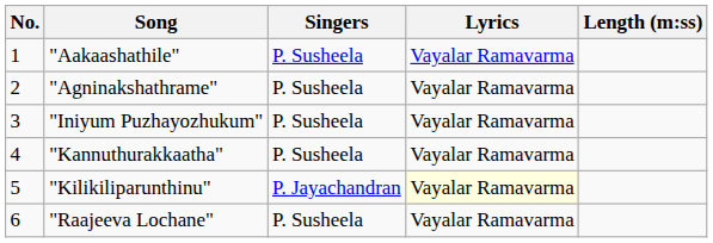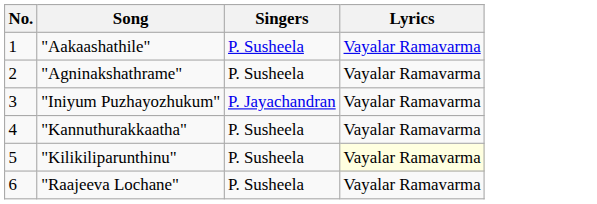 <table class="wikitable" style="font-size:95%;">
 <tr>
 <th>No.</th>
 <th>Song</th>
 <th>Singers</th>
 <th>Lyrics</th>
-<th>Length (m:ss)</th>
 </tr>
 <tr>
 <td>1</td>
 <td>"Aakaashathile"</td>
 <td><a href='#'>P. Susheela</a></td>
 <td><a href='#'>Vayalar Ramavarma</a></td>
-<td></td>
 </tr>
 <tr>
 <td>2</td>
 <td>"Agninakshathrame"</td>
 <td>P. Susheela</td>
 <td>Vayalar Ramavarma</td>
-<td></td>
 </tr>
 <tr>
 <td>3</td>
 <td>"Iniyum Puzhayozhukum"</td>
-<td>P. Susheela</td>
+<td><a href='#'>P. Jayachandran</a></td>
 <td>Vayalar Ramavarma</td>
-<td></td>
 </tr>
 <tr>
 <td>4</td>
 <td>"Kannuthurakkaatha"</td>
 <td>P. Susheela</td>
 <td>Vayalar Ramavarma</td>
-<td></td>
 </tr>
 <tr>
 <td>5</td>
 <td>"Kilikiliparunthinu"</td>
-<td><a href='#'>P. Jayachandran</a></td>
+<td>P. Susheela</td>
 <td style="background: lightyellow;">Vayalar Ramavarma</td>
-<td></td>
 </tr>
 <tr>
 <td>6</td>
 <td>"Raajeeva Lochane"</td>
 <td>P. Susheela</td>
 <td>Vayalar Ramavarma</td>
-<td></td>
 </tr>
 </table>
